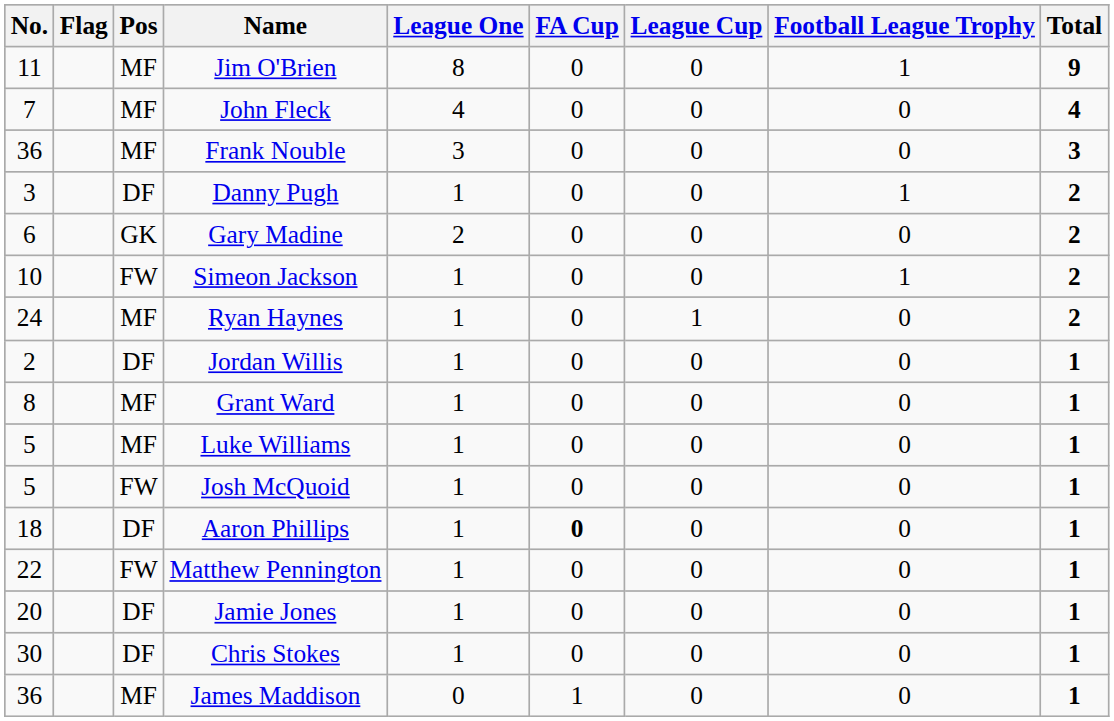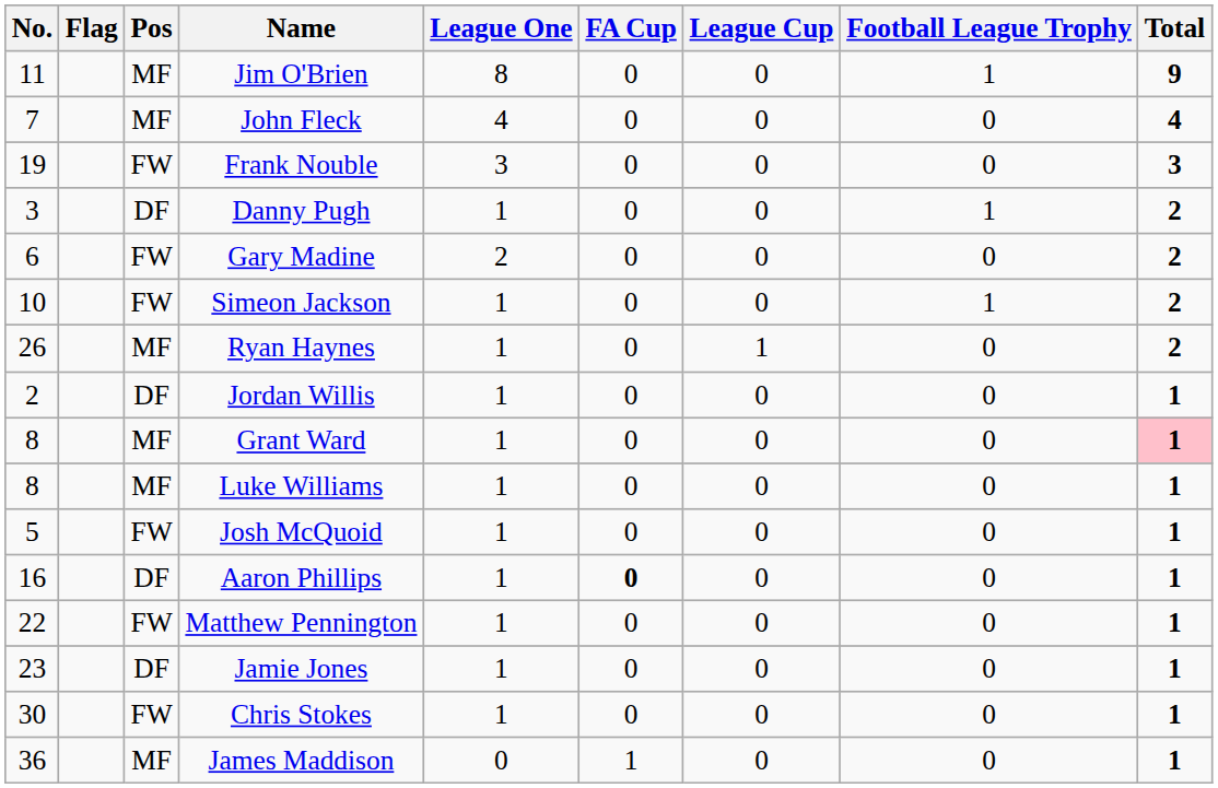 <table class="wikitable sortable" style="text-align:center; font-size:95%;">
 <tr>
 <th>No.</th>
 <th>Flag</th>
 <th>Pos</th>
 <th>Name</th>
 <th><a href='#'>League One</a></th>
 <th><a href='#'>FA Cup</a></th>
 <th><a href='#'>League Cup</a></th>
 <th><a href='#'>Football League Trophy</a></th>
 <th>Total</th>
 </tr>
 <tr>
 <td>11</td>
 <td></td>
 <td>MF</td>
 <td><a href='#'>Jim O'Brien</a></td>
 <td>8</td>
 <td>0</td>
 <td>0</td>
 <td>1</td>
 <td><strong>9</strong></td>
 </tr>
 <tr>
 <td>7</td>
 <td></td>
 <td>MF</td>
 <td><a href='#'>John Fleck</a></td>
 <td>4</td>
 <td>0</td>
 <td>0</td>
 <td>0</td>
 <td><strong>4</strong></td>
 </tr>
 <tr>
-<td>36</td>
+<td>19</td>
 <td></td>
-<td>MF</td>
+<td>FW</td>
 <td><a href='#'>Frank Nouble</a></td>
 <td>3</td>
 <td>0</td>
 <td>0</td>
 <td>0</td>
 <td><strong>3</strong></td>
 </tr>
 <tr>
 <td>3</td>
 <td></td>
 <td>DF</td>
 <td><a href='#'>Danny Pugh</a></td>
 <td>1</td>
 <td>0</td>
 <td>0</td>
 <td>1</td>
 <td><strong>2</strong></td>
 </tr>
 <tr>
 <td>6</td>
 <td></td>
-<td>GK</td>
+<td>FW</td>
 <td><a href='#'>Gary Madine</a></td>
 <td>2</td>
 <td>0</td>
 <td>0</td>
 <td>0</td>
 <td><strong>2</strong></td>
 </tr>
 <tr>
 <td>10</td>
 <td></td>
 <td>FW</td>
 <td><a href='#'>Simeon Jackson</a></td>
 <td>1</td>
 <td>0</td>
 <td>0</td>
 <td>1</td>
 <td><strong>2</strong></td>
 </tr>
 <tr>
-<td>24</td>
+<td>26</td>
 <td></td>
 <td>MF</td>
 <td><a href='#'>Ryan Haynes</a></td>
 <td>1</td>
 <td>0</td>
 <td>1</td>
 <td>0</td>
 <td><strong>2</strong></td>
 </tr>
 <tr>
 <td>2</td>
 <td></td>
 <td>DF</td>
 <td><a href='#'>Jordan Willis</a></td>
 <td>1</td>
 <td>0</td>
 <td>0</td>
 <td>0</td>
 <td><strong>1</strong></td>
 </tr>
 <tr>
 <td>8</td>
 <td></td>
 <td>MF</td>
 <td><a href='#'>Grant Ward</a></td>
 <td>1</td>
 <td>0</td>
 <td>0</td>
 <td>0</td>
-<td><strong>1</strong></td>
+<td style="background: pink;"><strong>1</strong></td>
 </tr>
 <tr>
-<td>5</td>
+<td>8</td>
 <td></td>
 <td>MF</td>
 <td><a href='#'>Luke Williams</a></td>
 <td>1</td>
 <td>0</td>
 <td>0</td>
 <td>0</td>
 <td><strong>1</strong></td>
 </tr>
 <tr>
 <td>5</td>
 <td></td>
 <td>FW</td>
 <td><a href='#'>Josh McQuoid</a></td>
 <td>1</td>
 <td>0</td>
 <td>0</td>
 <td>0</td>
 <td><strong>1</strong></td>
 </tr>
 <tr>
-<td>18</td>
+<td>16</td>
 <td></td>
 <td>DF</td>
 <td><a href='#'>Aaron Phillips</a></td>
 <td>1</td>
 <td><strong>0</strong></td>
 <td>0</td>
 <td>0</td>
 <td><strong>1</strong></td>
 </tr>
 <tr>
 <td>22</td>
 <td></td>
 <td>FW</td>
 <td><a href='#'>Matthew Pennington</a></td>
 <td>1</td>
 <td>0</td>
 <td>0</td>
 <td>0</td>
 <td><strong>1</strong></td>
 </tr>
 <tr>
-<td>20</td>
+<td>23</td>
 <td></td>
 <td>DF</td>
 <td><a href='#'>Jamie Jones</a></td>
 <td>1</td>
 <td>0</td>
 <td>0</td>
 <td>0</td>
 <td><strong>1</strong></td>
 </tr>
 <tr>
 <td>30</td>
 <td></td>
-<td>DF</td>
+<td>FW</td>
 <td><a href='#'>Chris Stokes</a></td>
 <td>1</td>
 <td>0</td>
 <td>0</td>
 <td>0</td>
 <td><strong>1</strong></td>
 </tr>
 <tr>
 <td>36</td>
 <td></td>
 <td>MF</td>
 <td><a href='#'>James Maddison</a></td>
 <td>0</td>
 <td>1</td>
 <td>0</td>
 <td>0</td>
 <td><strong>1</strong></td>
 </tr>
 </table>
